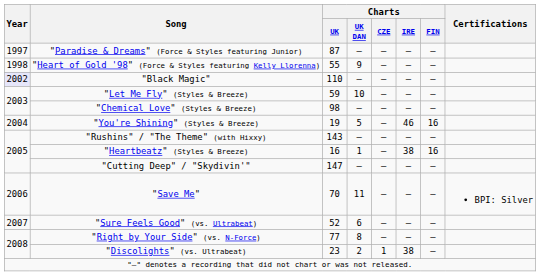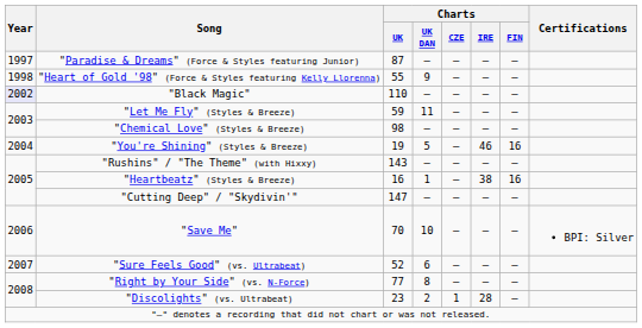 <table class="wikitable plainrowheaders" style="text-align:center;">
 <tr>
 <th rowspan="2">Year</th>
 <th rowspan="2">Song</th>
 <th colspan="5">Charts</th>
 <th rowspan="2">Certifications</th>
 </tr>
 <tr>
 <th width="30"><small><a href='#'>UK</a></small> <br></th>
 <th width="30"><small><a href='#'>UK DAN</a></small></th>
 <th width="30"><small><a href='#'>CZE</a></small></th>
 <th width="30"><small><a href='#'>IRE</a></small></th>
 <th width="30"><small><a href='#'>FIN</a></small></th>
 </tr>
 <tr>
 <td align="center" rowspan=1>1997</td>
 <td>"<a href='#'>Paradise & Dreams</a>" <small>(Force & Styles featuring Junior)</small></td>
 <td align="center">87</td>
 <td align="center">—</td>
 <td align="center">—</td>
 <td align="center">—</td>
 <td align="center">—</td>
 <td></td>
 </tr>
 <tr>
 <td align="center" rowspan=1>1998</td>
 <td>"<a href='#'>Heart of Gold '98</a>" <small>(Force & Styles featuring <a href='#'>Kelly Llorenna</a>)</small></td>
 <td align="center">55</td>
 <td align="center">9</td>
 <td align="center">—</td>
 <td align="center">—</td>
 <td align="center">—</td>
 <td></td>
 </tr>
 <tr>
 <td align="center" rowspan=1 style="background: lavender;">2002</td>
 <td>"Black Magic"</td>
 <td align="center">110</td>
 <td align="center">—</td>
 <td align="center">—</td>
 <td align="center">—</td>
 <td align="center">—</td>
 <td></td>
 </tr>
 <tr>
 <td align="center" rowspan=2>2003</td>
 <td>"<a href='#'>Let Me Fly</a>" <small>(Styles & Breeze)</small></td>
 <td align="center">59</td>
-<td align="center">10</td>
+<td align="center">11</td>
 <td align="center">—</td>
 <td align="center">—</td>
 <td align="center">—</td>
 <td></td>
 </tr>
 <tr>
 <td>"<a href='#'>Chemical Love</a>" <small>(Styles & Breeze)</small></td>
 <td align="center">98</td>
 <td align="center">—</td>
 <td align="center">—</td>
 <td align="center">—</td>
 <td align="center">—</td>
 <td></td>
 </tr>
 <tr>
 <td align="center" rowspan=1>2004</td>
 <td>"<a href='#'>You're Shining</a>" <small>(Styles & Breeze)</small></td>
 <td align="center">19</td>
 <td align="center">5</td>
 <td align="center">—</td>
 <td align="center">46</td>
 <td align="center">16</td>
 <td></td>
 </tr>
 <tr>
 <td align="center" rowspan=3>2005</td>
 <td>"Rushins" / "The Theme" <small>(with Hixxy)</small></td>
 <td align="center">143</td>
 <td align="center">—</td>
 <td align="center">—</td>
 <td align="center">—</td>
 <td align="center">—</td>
 <td></td>
 </tr>
 <tr>
 <td>"<a href='#'>Heartbeatz</a>" <small>(Styles & Breeze)</small></td>
 <td align="center">16</td>
 <td align="center">1</td>
 <td align="center">—</td>
 <td align="center">38</td>
 <td align="center">16</td>
 <td></td>
 </tr>
 <tr>
 <td>"Cutting Deep" / "Skydivin'"</td>
 <td align="center">147</td>
 <td align="center">—</td>
 <td align="center">—</td>
 <td align="center">—</td>
 <td align="center">—</td>
 <td></td>
 </tr>
 <tr>
 <td align="center" rowspan=1>2006</td>
 <td>"<a href='#'>Save Me</a>"</td>
 <td align="center">70</td>
-<td align="center">11</td>
+<td align="center">10</td>
 <td align="center">—</td>
 <td align="center">—</td>
 <td align="center">—</td>
 <td><br><ul><li>BPI: Silver</li></ul></td>
 </tr>
 <tr>
 <td align="center" rowspan=1>2007</td>
 <td>"<a href='#'>Sure Feels Good</a>" <small>(vs. <a href='#'>Ultrabeat</a>)</small></td>
 <td align="center">52</td>
 <td align="center">6</td>
 <td align="center">—</td>
 <td align="center">—</td>
 <td align="center">—</td>
 <td></td>
 </tr>
 <tr>
 <td align="center" rowspan=2>2008</td>
 <td>"<a href='#'>Right by Your Side</a>" <small>(vs. <a href='#'>N-Force</a>)</small></td>
 <td align="center">77</td>
 <td align="center">8</td>
 <td align="center">—</td>
 <td align="center">—</td>
 <td align="center">—</td>
 <td></td>
 </tr>
 <tr>
 <td>"<a href='#'>Discolights</a>" <small>(vs. Ultrabeat)</small></td>
 <td align="center">23</td>
 <td align="center">2</td>
 <td align="center">1</td>
-<td align="center">38</td>
+<td align="center">28</td>
 <td align="center">—</td>
 <td></td>
 </tr>
 <tr>
 <td colspan="8" style="font-size:85%">"—" denotes a recording that did not chart or was not released.</td>
 </tr>
 </table>
